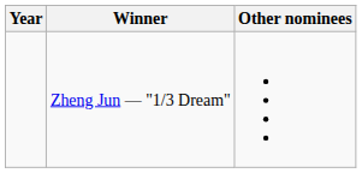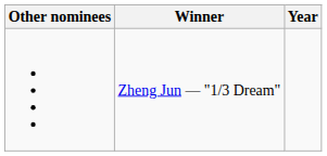 <table class="wikitable">
 <tr>
+<th>Other nominees</th>
+<th>Winner</th>
 <th>Year</th>
-<th>Winner</th>
-<th>Other nominees</th>
 </tr>
 <tr>
+<td><br><ul><li></li><li></li><li></li><li></li></ul></td>
+<td><a href='#'>Zheng Jun</a> — "1/3 Dream"</td>
 <td></td>
-<td><a href='#'>Zheng Jun</a> — "1/3 Dream"</td>
-<td><br><ul><li></li><li></li><li></li><li></li></ul></td>
 </tr>
 </table>
